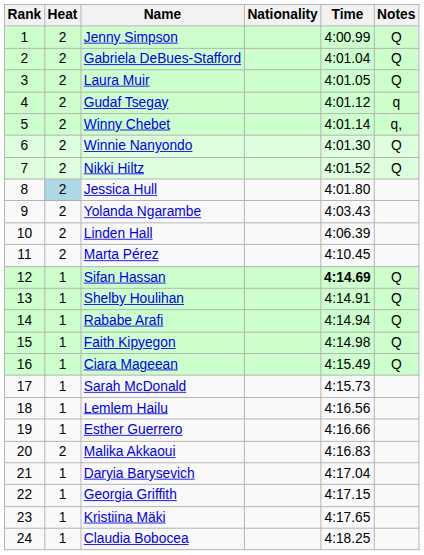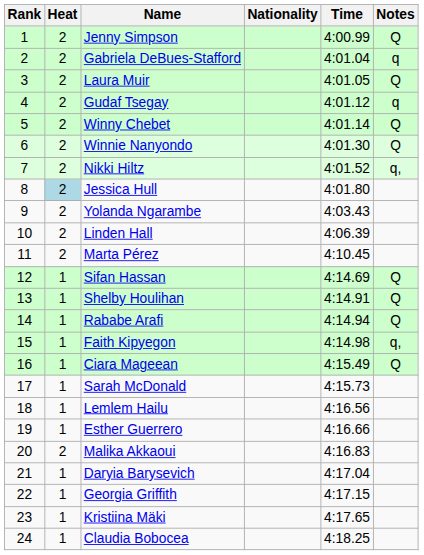 <table class="wikitable sortable" style="text-align:center">
 <tr>
 <th>Rank</th>
 <th>Heat</th>
 <th>Name</th>
 <th>Nationality</th>
 <th>Time</th>
 <th>Notes</th>
 </tr>
 <tr bgcolor=ccffcc>
 <td>1</td>
 <td>2</td>
 <td align=left><a href='#'>Jenny Simpson</a></td>
 <td align=left></td>
 <td>4:00.99</td>
 <td>Q</td>
 </tr>
 <tr bgcolor=ccffcc>
 <td>2</td>
 <td>2</td>
 <td align=left><a href='#'>Gabriela DeBues-Stafford</a></td>
 <td align=left></td>
 <td>4:01.04</td>
-<td>Q</td>
+<td>q</td>
 </tr>
 <tr bgcolor=ccffcc>
 <td>3</td>
 <td>2</td>
 <td align=left><a href='#'>Laura Muir</a></td>
 <td align=left></td>
 <td>4:01.05</td>
 <td>Q</td>
 </tr>
 <tr bgcolor=ccffcc>
 <td>4</td>
 <td>2</td>
 <td align=left><a href='#'>Gudaf Tsegay</a></td>
 <td align=left></td>
 <td>4:01.12</td>
 <td>q</td>
 </tr>
 <tr bgcolor=ccffcc>
 <td>5</td>
 <td>2</td>
 <td align=left><a href='#'>Winny Chebet</a></td>
 <td align=left></td>
 <td>4:01.14</td>
-<td>q, </td>
+<td>Q</td>
 </tr>
 <tr bgcolor=ddffdd>
 <td>6</td>
 <td>2</td>
 <td align=left><a href='#'>Winnie Nanyondo</a></td>
 <td align=left></td>
 <td>4:01.30</td>
 <td>Q</td>
 </tr>
 <tr bgcolor=ddffdd>
 <td>7</td>
 <td>2</td>
 <td align=left><a href='#'>Nikki Hiltz</a></td>
 <td align=left></td>
 <td>4:01.52</td>
-<td>Q</td>
+<td>q, </td>
 </tr>
 <tr>
 <td>8</td>
 <td style="background: lightblue;">2</td>
 <td align=left><a href='#'>Jessica Hull</a></td>
 <td align=left></td>
 <td>4:01.80</td>
 <td></td>
 </tr>
 <tr>
 <td>9</td>
 <td>2</td>
 <td align=left><a href='#'>Yolanda Ngarambe</a></td>
 <td align=left></td>
 <td>4:03.43</td>
 <td></td>
 </tr>
 <tr>
 <td>10</td>
 <td>2</td>
 <td align=left><a href='#'>Linden Hall</a></td>
 <td align=left></td>
 <td>4:06.39</td>
 <td></td>
 </tr>
 <tr>
 <td>11</td>
 <td>2</td>
 <td align=left><a href='#'>Marta Pérez</a></td>
 <td align=left></td>
 <td>4:10.45</td>
 <td></td>
 </tr>
 <tr bgcolor=ccffcc>
 <td>12</td>
 <td>1</td>
 <td align=left><a href='#'>Sifan Hassan</a></td>
 <td align=left></td>
-<td><strong>4:14.69</strong></td>
+<td>4:14.69</td>
 <td>Q</td>
 </tr>
 <tr bgcolor=ccffcc>
 <td>13</td>
 <td>1</td>
 <td align=left><a href='#'>Shelby Houlihan</a></td>
 <td align=left></td>
 <td>4:14.91</td>
 <td>Q</td>
 </tr>
 <tr bgcolor=ccffcc>
 <td>14</td>
 <td>1</td>
 <td align=left><a href='#'>Rababe Arafi</a></td>
 <td align=left></td>
 <td>4:14.94</td>
 <td>Q</td>
 </tr>
 <tr bgcolor=ccffcc>
 <td>15</td>
 <td>1</td>
 <td align=left><a href='#'>Faith Kipyegon</a></td>
 <td align=left></td>
 <td>4:14.98</td>
-<td>Q</td>
+<td>q, </td>
 </tr>
 <tr bgcolor=ccffcc>
 <td>16</td>
 <td>1</td>
 <td align=left><a href='#'>Ciara Mageean</a></td>
 <td align=left></td>
 <td>4:15.49</td>
 <td>Q</td>
 </tr>
 <tr>
 <td>17</td>
 <td>1</td>
 <td align=left><a href='#'>Sarah McDonald</a></td>
 <td align=left></td>
 <td>4:15.73</td>
 <td></td>
 </tr>
 <tr>
 <td>18</td>
 <td>1</td>
 <td align=left><a href='#'>Lemlem Hailu</a></td>
 <td align=left></td>
 <td>4:16.56</td>
 <td></td>
 </tr>
 <tr>
 <td>19</td>
 <td>1</td>
 <td align=left><a href='#'>Esther Guerrero</a></td>
 <td align=left></td>
 <td>4:16.66</td>
 <td></td>
 </tr>
 <tr>
 <td>20</td>
 <td>2</td>
 <td align=left><a href='#'>Malika Akkaoui</a></td>
 <td align=left></td>
 <td>4:16.83</td>
 <td></td>
 </tr>
 <tr>
 <td>21</td>
 <td>1</td>
 <td align=left><a href='#'>Daryia Barysevich</a></td>
 <td align=left></td>
 <td>4:17.04</td>
 <td></td>
 </tr>
 <tr>
 <td>22</td>
 <td>1</td>
 <td align=left><a href='#'>Georgia Griffith</a></td>
 <td align=left></td>
 <td>4:17.15</td>
 <td></td>
 </tr>
 <tr>
 <td>23</td>
 <td>1</td>
 <td align=left><a href='#'>Kristiina Mäki</a></td>
 <td align=left></td>
 <td>4:17.65</td>
 <td></td>
 </tr>
 <tr>
 <td>24</td>
 <td>1</td>
 <td align=left><a href='#'>Claudia Bobocea</a></td>
 <td align=left></td>
 <td>4:18.25</td>
 <td></td>
 </tr>
 </table>
